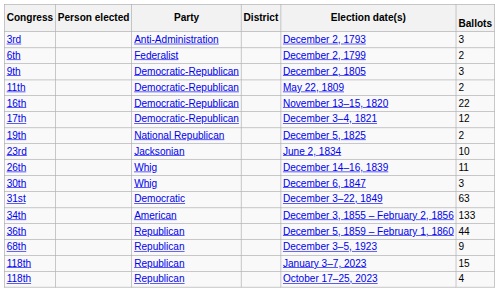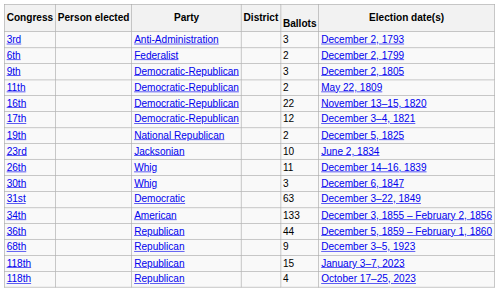 <table class="wikitable sortable plainrowheaders defaultleft col1center col5center">
 <tr>
 <th scope="col">Congress</th>
 <th scope="col">Person elected</th>
 <th scope="col">Party</th>
 <th scope="col">District</th>
+<th scope="col"><br>Ballots</th>
 <th scope="col">Election date(s)</th>
-<th scope="col"><br>Ballots</th>
 </tr>
 <tr>
 <td><a href='#'>3rd</a></td>
 <td scope="row"></td>
 <td><a href='#'>Anti-Administration</a></td>
 <td></td>
+<td>3</td>
 <td data-sort-value="179312"><a href='#'>December 2, 1793</a></td>
-<td>3</td>
 </tr>
 <tr>
 <td><a href='#'>6th</a></td>
 <td scope="row"></td>
 <td><a href='#'>Federalist</a></td>
 <td></td>
+<td>2</td>
 <td data-sort-value="179912"><a href='#'>December 2, 1799</a></td>
-<td>2</td>
 </tr>
 <tr>
 <td><a href='#'>9th</a></td>
 <td scope="row"></td>
 <td><a href='#'>Democratic-Republican</a></td>
 <td></td>
+<td>3</td>
 <td data-sort-value="180512"><a href='#'>December 2, 1805</a></td>
-<td>3</td>
 </tr>
 <tr>
 <td><a href='#'>11th</a></td>
 <td scope="row"></td>
 <td><a href='#'>Democratic-Republican</a></td>
 <td></td>
+<td>2</td>
 <td data-sort-value="180905"><a href='#'>May 22, 1809</a></td>
-<td>2</td>
 </tr>
 <tr>
 <td><a href='#'>16th</a></td>
 <td scope="row"></td>
 <td><a href='#'>Democratic-Republican</a></td>
 <td></td>
+<td>22</td>
 <td data-sort-value="182011"><a href='#'>November 13–15, 1820</a></td>
-<td>22</td>
 </tr>
 <tr>
 <td><a href='#'>17th</a></td>
 <td scope="row"></td>
 <td><a href='#'>Democratic-Republican</a></td>
 <td></td>
+<td>12</td>
 <td data-sort-value="182112"><a href='#'>December 3–4, 1821</a></td>
-<td>12</td>
 </tr>
 <tr>
 <td><a href='#'>19th</a></td>
 <td scope="row"></td>
 <td><a href='#'>National Republican</a></td>
 <td></td>
+<td>2</td>
 <td data-sort-value="182512"><a href='#'>December 5, 1825</a></td>
-<td>2</td>
 </tr>
 <tr>
 <td><a href='#'>23rd</a></td>
 <td scope="row"></td>
 <td><a href='#'>Jacksonian</a></td>
 <td></td>
+<td>10</td>
 <td data-sort-value="183406"><a href='#'>June 2, 1834</a></td>
-<td>10</td>
 </tr>
 <tr>
 <td><a href='#'>26th</a></td>
 <td scope="row"></td>
 <td><a href='#'>Whig</a></td>
 <td></td>
+<td>11</td>
 <td data-sort-value="183912"><a href='#'>December 14–16, 1839</a></td>
-<td>11</td>
 </tr>
 <tr>
 <td><a href='#'>30th</a></td>
 <td scope="row"></td>
 <td><a href='#'>Whig</a></td>
 <td></td>
+<td>3</td>
 <td data-sort-value="184712"><a href='#'>December 6, 1847</a></td>
-<td>3</td>
 </tr>
 <tr>
 <td><a href='#'>31st</a></td>
 <td scope="row"></td>
 <td><a href='#'>Democratic</a></td>
 <td></td>
+<td>63</td>
 <td data-sort-value="184912"><a href='#'>December 3–22, 1849</a></td>
-<td>63</td>
 </tr>
 <tr>
 <td><a href='#'>34th</a></td>
 <td scope="row"></td>
 <td><a href='#'>American</a></td>
 <td></td>
+<td>133</td>
 <td data-sort-value="185512"><a href='#'>December 3, 1855 – February 2, 1856</a></td>
-<td>133</td>
 </tr>
 <tr>
 <td><a href='#'>36th</a></td>
 <td scope="row"></td>
 <td><a href='#'>Republican</a></td>
 <td></td>
+<td>44</td>
 <td data-sort-value="185912"><a href='#'>December 5, 1859 – February 1, 1860</a></td>
-<td>44</td>
 </tr>
 <tr>
 <td><a href='#'>68th</a></td>
 <td scope="row"></td>
 <td><a href='#'>Republican</a></td>
 <td></td>
+<td>9</td>
 <td data-sort-value="192312"><a href='#'>December 3–5, 1923</a></td>
-<td>9</td>
 </tr>
 <tr>
 <td data-sort-value="118.1"><a href='#'>118th</a></td>
 <td scope="row"></td>
 <td><a href='#'>Republican</a></td>
 <td></td>
+<td>15</td>
 <td data-sort-value="202301"><a href='#'>January 3–7, 2023</a></td>
-<td>15</td>
 </tr>
 <tr>
 <td data-sort-value="118.2"><a href='#'>118th</a></td>
 <td scope="row"></td>
 <td><a href='#'>Republican</a></td>
 <td></td>
+<td>4</td>
 <td data-sort-value="202310"><a href='#'>October 17–25, 2023</a></td>
-<td>4</td>
 </tr>
 </table>
